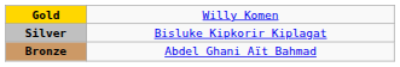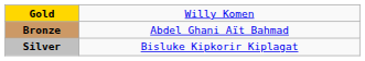 <table class="wikitable" style="text-align:center; " width="35%">
 <tr>
 <td bgcolor="gold"><strong>Gold</strong></td>
 <td><a href='#'>Willy Komen</a><br>  <small><em></em></small></td>
 </tr>
 <tr>
+<td bgcolor="CC9966"><strong>Bronze</strong></td>
+<td><a href='#'>Abdel Ghani Aït Bahmad</a><br>  <small><em></em></small></td>
+</tr>
+<tr>
 <td bgcolor="silver"><strong>Silver</strong></td>
 <td><a href='#'>Bisluke Kipkorir Kiplagat</a><br>  <small><em></em></small></td>
 </tr>
-<tr>
-<td bgcolor="CC9966"><strong>Bronze</strong></td>
-<td><a href='#'>Abdel Ghani Aït Bahmad</a><br>  <small><em></em></small></td>
-</tr>
 </table>
